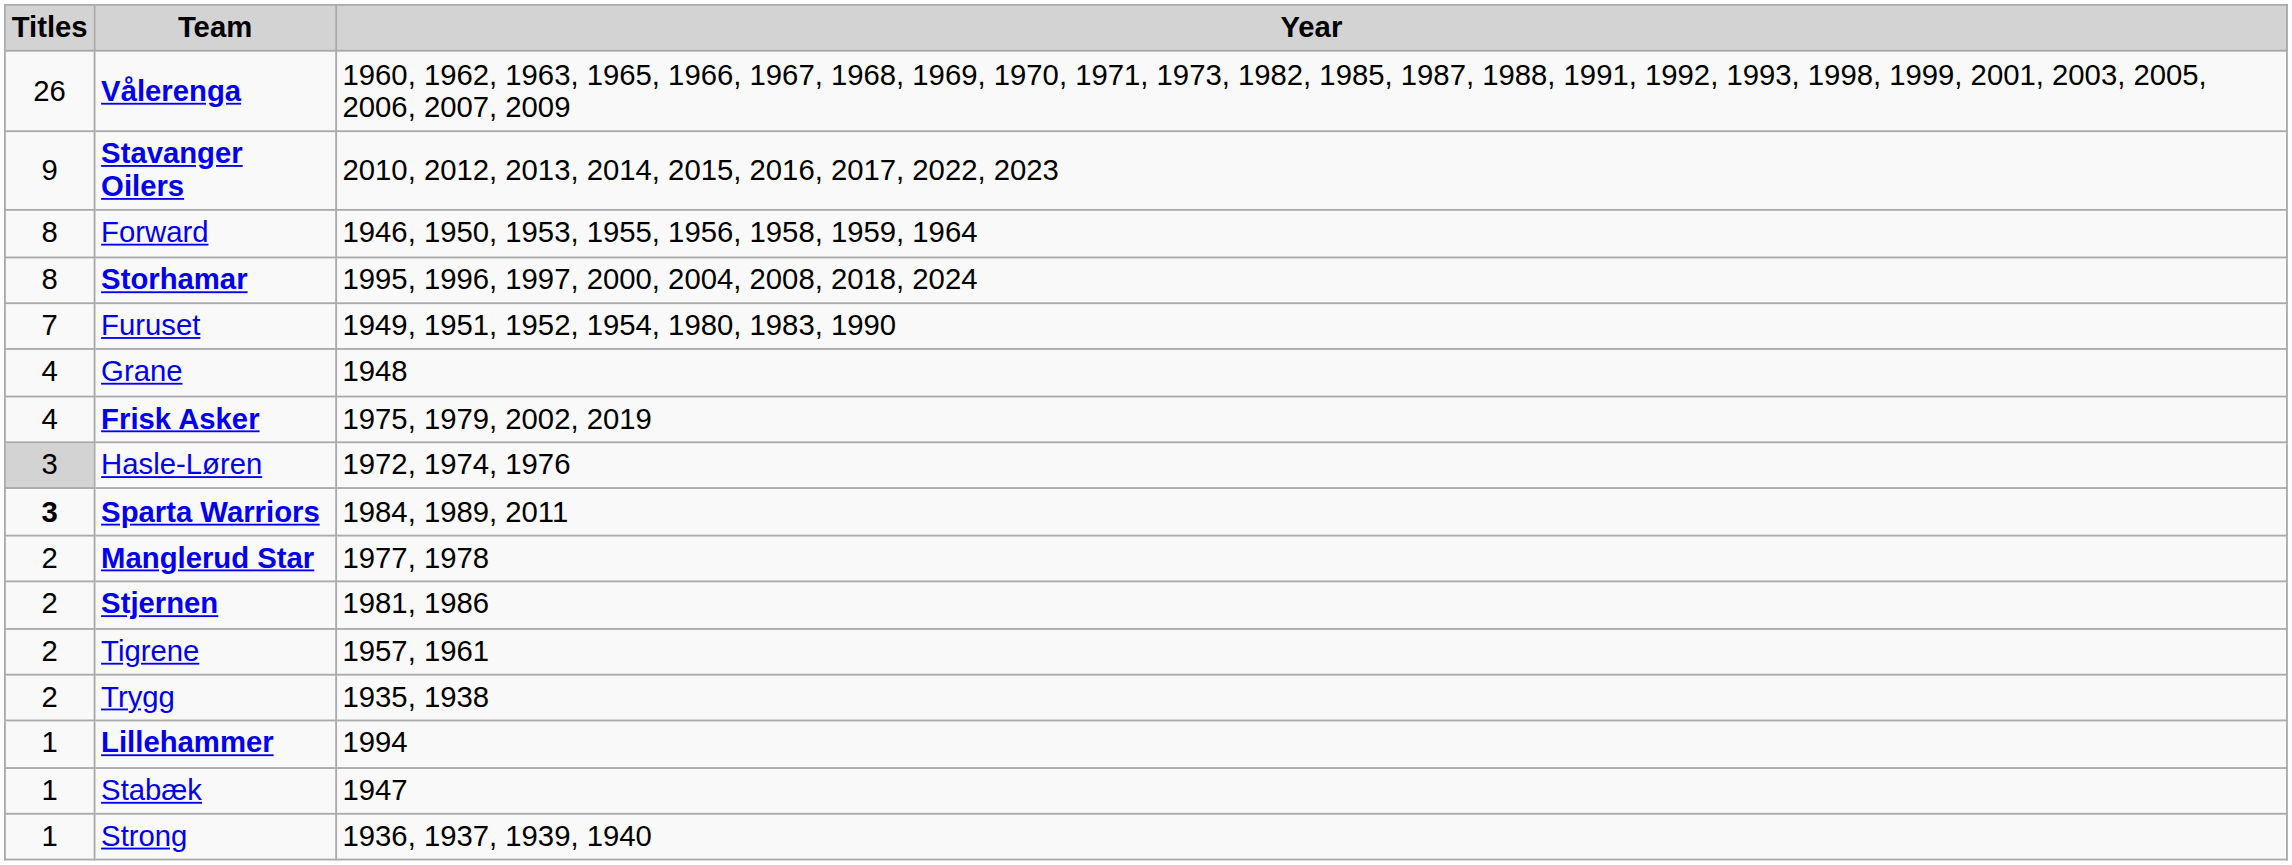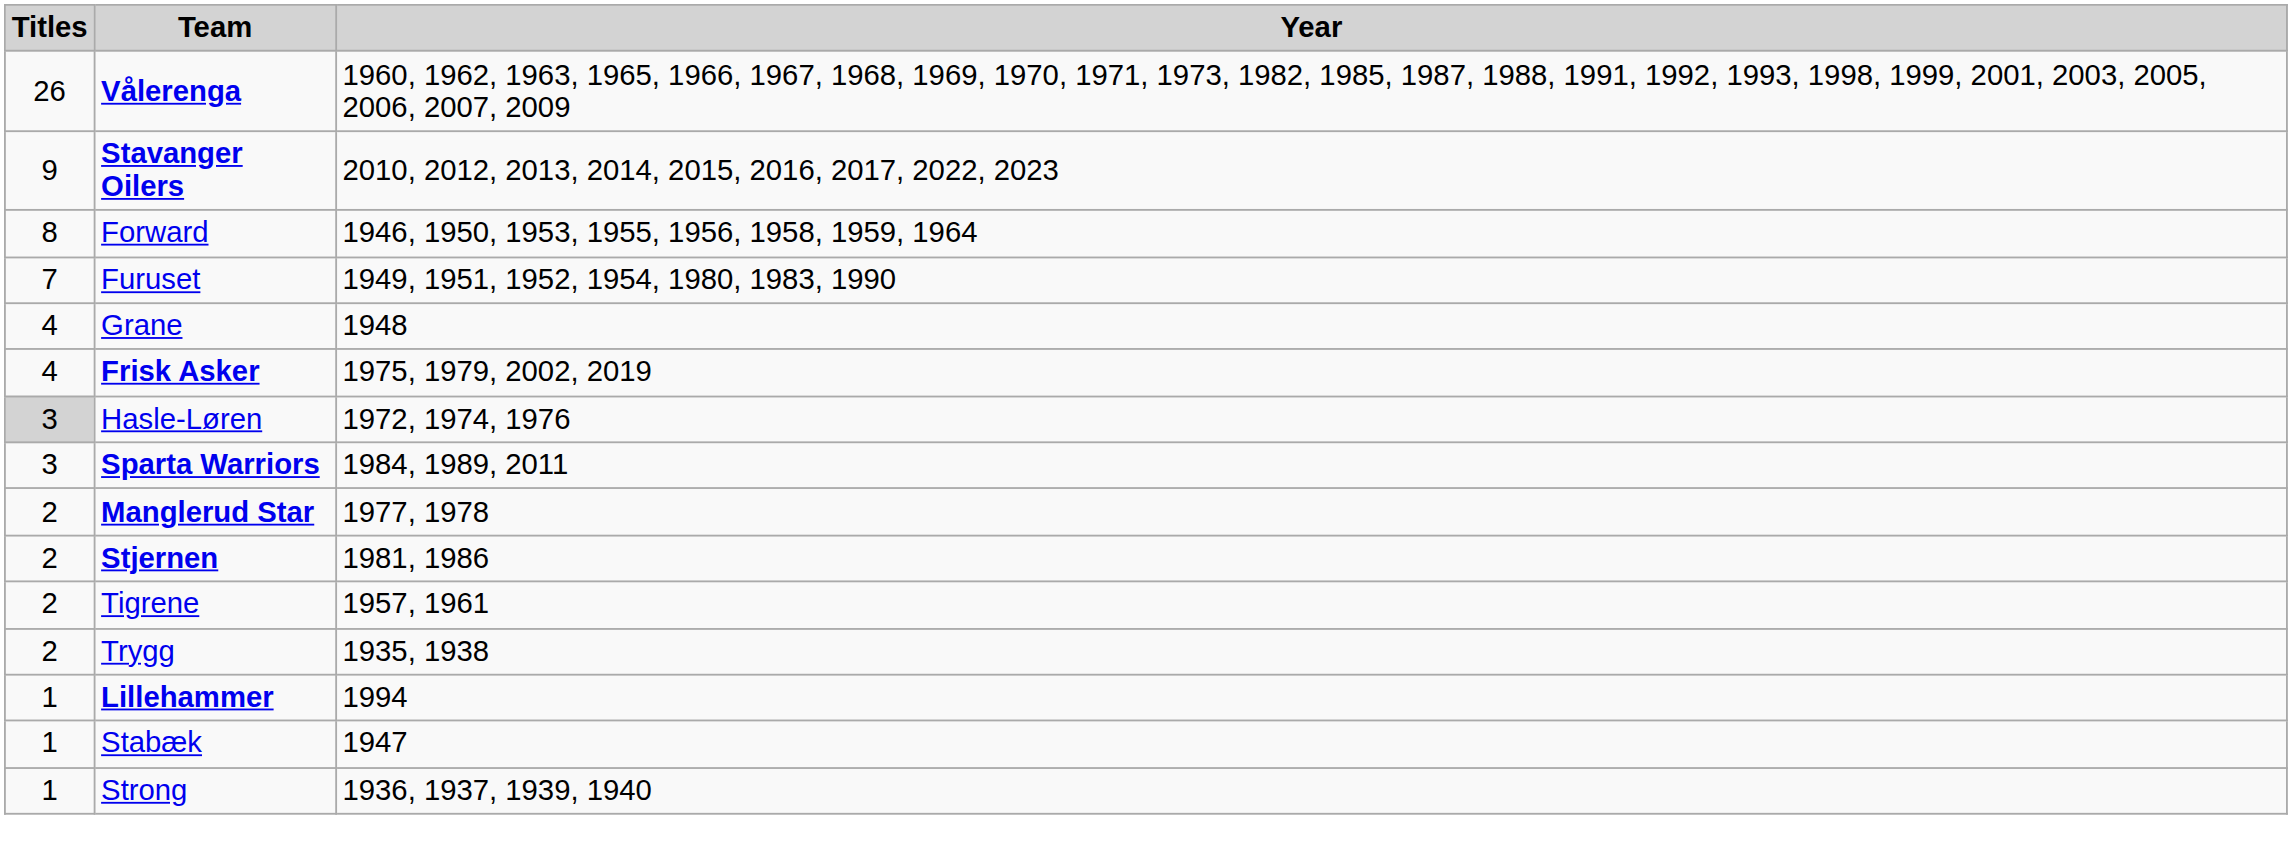 <table class="wikitable" style="text-align:left">
 <tr>
 <th style="background:lightgrey">Titles</th>
 <th style="background:lightgrey">Team</th>
 <th style="background:lightgrey;">Year</th>
 </tr>
 <tr>
 <td align=center>26</td>
 <td><strong><a href='#'>Vålerenga</a></strong></td>
 <td>1960, 1962, 1963, 1965, 1966, 1967, 1968, 1969, 1970, 1971, 1973, 1982, 1985, 1987, 1988, 1991, 1992, 1993, 1998, 1999, 2001, 2003, 2005, 2006, 2007, 2009</td>
 </tr>
 <tr>
 <td align=center>9</td>
 <td><strong><a href='#'>Stavanger Oilers</a></strong></td>
 <td>2010, 2012, 2013, 2014, 2015, 2016, 2017, 2022, 2023</td>
 </tr>
 <tr>
 <td align=center>8</td>
 <td><a href='#'>Forward</a></td>
 <td>1946, 1950, 1953, 1955, 1956, 1958, 1959, 1964</td>
 </tr>
 <tr>
-<td align=center>8</td>
-<td><strong><a href='#'>Storhamar</a></strong></td>
-<td>1995, 1996, 1997, 2000, 2004, 2008, 2018, 2024</td>
-</tr>
-<tr>
 <td align=center>7</td>
 <td><a href='#'>Furuset</a></td>
 <td>1949, 1951, 1952, 1954, 1980, 1983, 1990</td>
 </tr>
 <tr>
 <td align=center>4</td>
 <td><a href='#'>Grane</a></td>
 <td>1948</td>
 </tr>
 <tr>
 <td align=center>4</td>
 <td><strong><a href='#'>Frisk Asker</a></strong></td>
 <td>1975, 1979, 2002, 2019</td>
 </tr>
 <tr>
 <td align=center style="background: lightgrey;">3</td>
 <td><a href='#'>Hasle-Løren</a></td>
 <td>1972, 1974, 1976</td>
 </tr>
 <tr>
-<td align=center><strong>3</strong></td>
+<td align=center>3</td>
 <td><strong><a href='#'>Sparta Warriors</a></strong></td>
 <td>1984, 1989, 2011</td>
 </tr>
 <tr>
 <td align=center>2</td>
 <td><strong><a href='#'>Manglerud Star</a></strong></td>
 <td>1977, 1978</td>
 </tr>
 <tr>
 <td align=center>2</td>
 <td><strong><a href='#'>Stjernen</a></strong></td>
 <td>1981, 1986</td>
 </tr>
 <tr>
 <td align=center>2</td>
 <td><a href='#'>Tigrene</a></td>
 <td>1957, 1961</td>
 </tr>
 <tr>
 <td align=center>2</td>
 <td><a href='#'>Trygg</a></td>
 <td>1935, 1938</td>
 </tr>
 <tr>
 <td align=center>1</td>
 <td><strong><a href='#'>Lillehammer</a></strong></td>
 <td>1994</td>
 </tr>
 <tr>
 <td align=center>1</td>
 <td><a href='#'>Stabæk</a></td>
 <td>1947</td>
 </tr>
 <tr>
 <td align=center>1</td>
 <td><a href='#'>Strong</a></td>
 <td>1936, 1937, 1939, 1940</td>
 </tr>
 </table>
